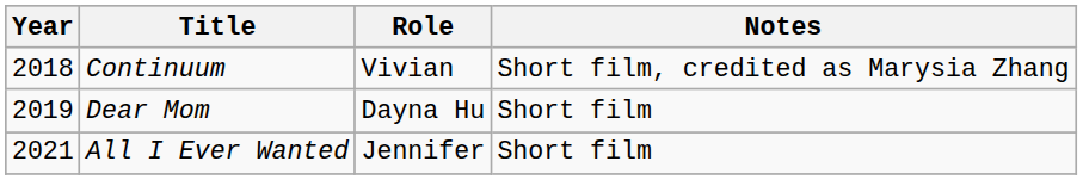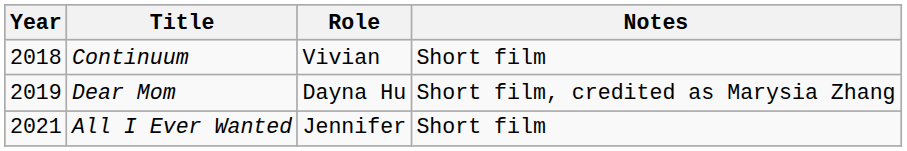 <table class="wikitable">
 <tr>
 <th>Year</th>
 <th>Title</th>
 <th>Role</th>
 <th>Notes</th>
 </tr>
 <tr>
 <td>2018</td>
 <td><em>Continuum</em></td>
 <td>Vivian</td>
-<td>Short film, credited as Marysia Zhang</td>
+<td>Short film</td>
 </tr>
 <tr>
 <td>2019</td>
 <td><em>Dear Mom</em></td>
 <td>Dayna Hu</td>
-<td>Short film</td>
+<td>Short film, credited as Marysia Zhang</td>
 </tr>
 <tr>
 <td>2021</td>
 <td><em>All I Ever Wanted</em></td>
 <td>Jennifer</td>
 <td>Short film</td>
 </tr>
 </table>
